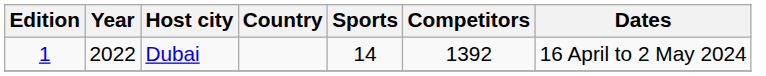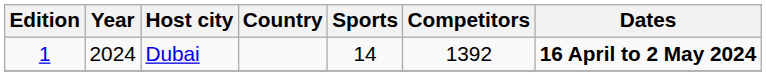 <table class="wikitable">
 <tr>
 <th>Edition</th>
 <th>Year</th>
 <th>Host city</th>
 <th>Country</th>
 <th>Sports</th>
 <th>Competitors</th>
 <th>Dates</th>
 </tr>
 <tr>
 <td align=center><a href='#'>1</a></td>
-<td align=center>2022</td>
+<td align=center>2024</td>
 <td><a href='#'>Dubai</a></td>
 <td></td>
 <td align="center">14</td>
 <td align="center">1392</td>
-<td align="left">16 April to 2 May 2024</td>
+<td align="left"><strong>16 April to 2 May 2024</strong></td>
 </tr>
 <tr>
 </tr>
 </table>
